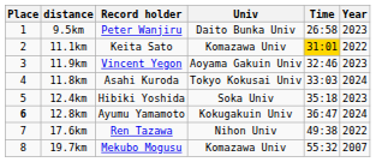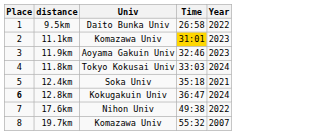 <table class="wikitable" style="text-align:center;">
 <tr>
 <th>Place</th>
 <th>distance</th>
-<th>Record holder</th>
 <th>Univ</th>
 <th>Time</th>
 <th>Year</th>
 </tr>
 <tr>
 <td>1</td>
 <td>9.5km</td>
-<td><a href='#'>Peter Wanjiru</a></td>
 <td>Daito Bunka Univ</td>
 <td>26:58</td>
-<td>2023</td>
+<td>2022</td>
 </tr>
 <tr>
 <td>2</td>
 <td>11.1km</td>
-<td>Keita Sato</td>
 <td>Komazawa Univ</td>
 <td style="background: gold;">31:01</td>
-<td>2022</td>
+<td>2023</td>
 </tr>
 <tr>
 <td>3</td>
 <td>11.9km</td>
-<td><a href='#'>Vincent Yegon</a></td>
 <td>Aoyama Gakuin Univ</td>
 <td>32:46</td>
 <td>2023</td>
 </tr>
 <tr>
 <td>4</td>
 <td>11.8km</td>
-<td>Asahi Kuroda</td>
 <td>Tokyo Kokusai Univ</td>
 <td>33:03</td>
 <td>2024</td>
 </tr>
 <tr>
 <td>5</td>
 <td>12.4km</td>
-<td>Hibiki Yoshida</td>
 <td>Soka Univ</td>
 <td>35:18</td>
-<td>2023</td>
+<td>2021</td>
 </tr>
 <tr>
 <td><strong>6</strong></td>
 <td>12.8km</td>
-<td>Ayumu Yamamoto</td>
 <td>Kokugakuin Univ</td>
 <td>36:47</td>
 <td>2024</td>
 </tr>
 <tr>
 <td>7</td>
 <td>17.6km</td>
-<td><a href='#'>Ren Tazawa</a></td>
 <td>Nihon Univ</td>
 <td>49:38</td>
 <td>2022</td>
 </tr>
 <tr>
 <td>8</td>
 <td>19.7km</td>
-<td><a href='#'>Mekubo Mogusu</a></td>
 <td>Komazawa Univ</td>
 <td>55:32</td>
 <td>2007</td>
 </tr>
 </table>
